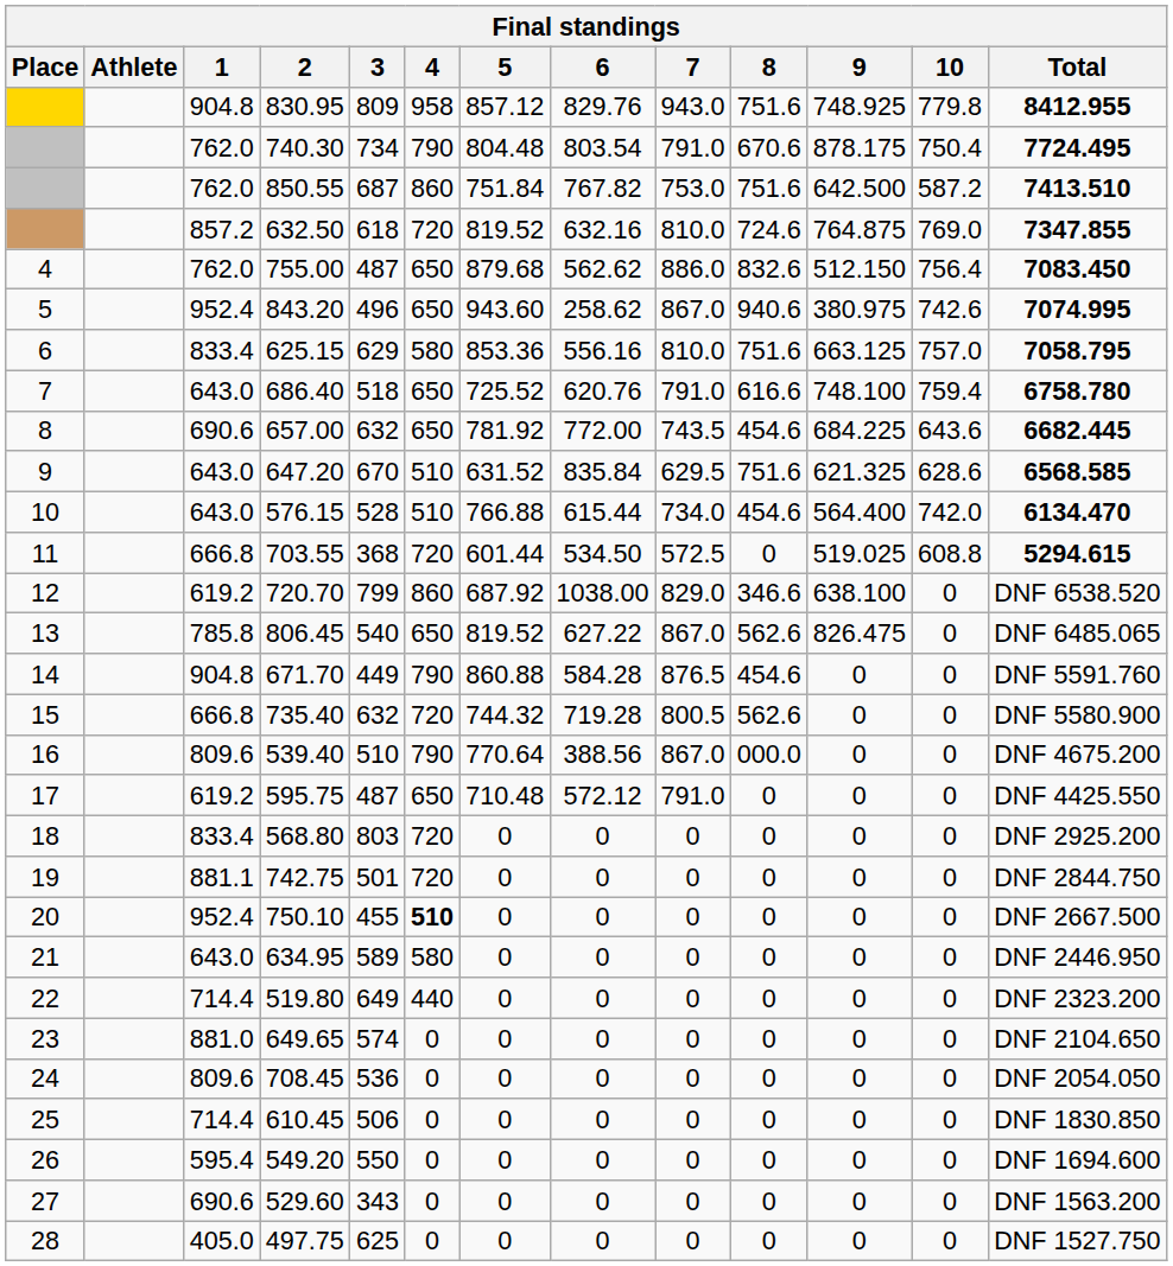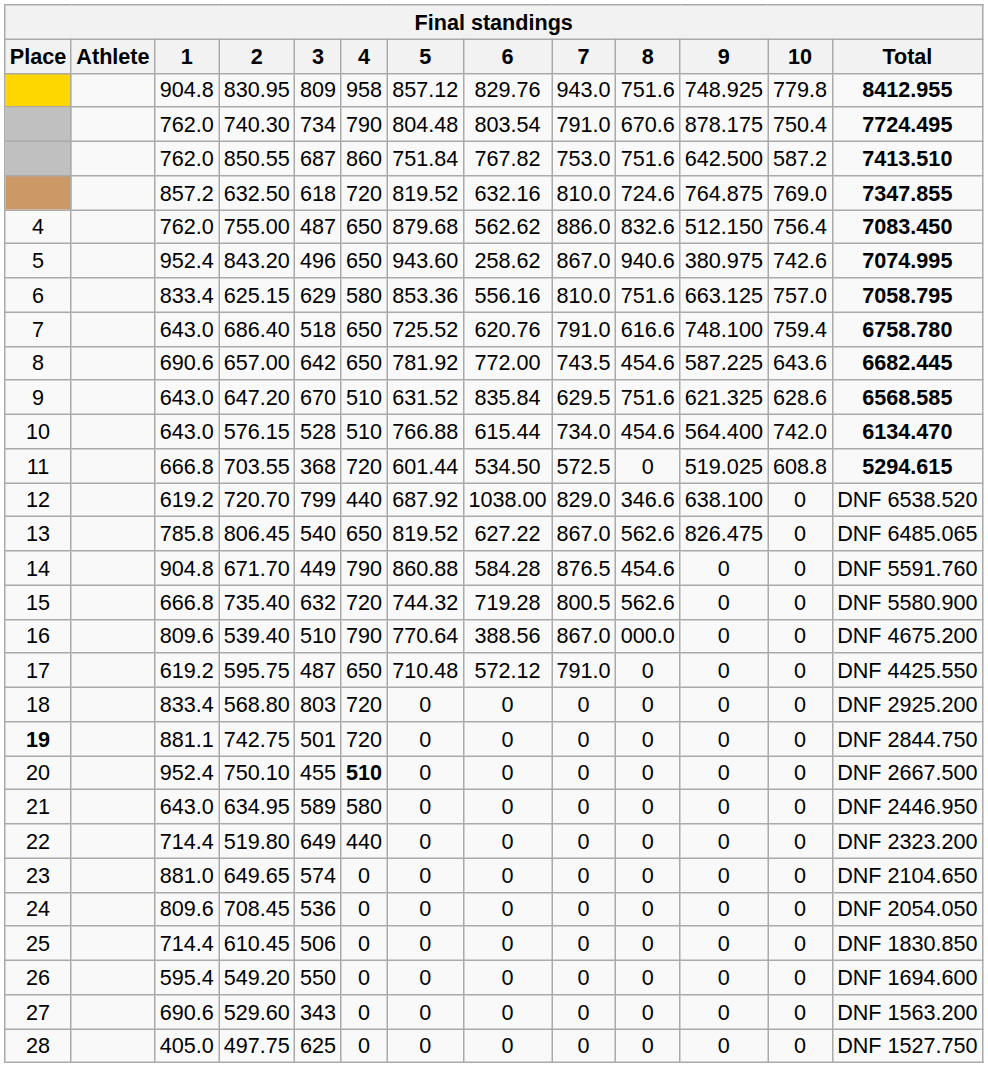 <table class=wikitable style="font-size:90%">
 <tr>
 <th colspan=13><strong>Final standings</strong></th>
 </tr>
 <tr>
 <th>Place</th>
 <th>Athlete</th>
 <th>1</th>
 <th>2</th>
 <th>3</th>
 <th>4</th>
 <th>5</th>
 <th>6</th>
 <th>7</th>
 <th>8</th>
 <th>9</th>
 <th>10</th>
 <th>Total</th>
 </tr>
 <tr align=center>
 <td bgcolor=gold></td>
 <td align=left></td>
 <td>904.8</td>
 <td>830.95</td>
 <td>809</td>
 <td>958</td>
 <td>857.12</td>
 <td>829.76</td>
 <td>943.0</td>
 <td>751.6</td>
 <td>748.925</td>
 <td>779.8</td>
 <td><strong>8412.955</strong></td>
 </tr>
 <tr align=center>
 <td bgcolor=silver></td>
 <td align=left></td>
 <td>762.0</td>
 <td>740.30</td>
 <td>734</td>
 <td>790</td>
 <td>804.48</td>
 <td>803.54</td>
 <td>791.0</td>
 <td>670.6</td>
 <td>878.175</td>
 <td>750.4</td>
 <td><strong>7724.495</strong></td>
 </tr>
 <tr align=center>
 <td bgcolor=silver></td>
 <td align=left></td>
 <td>762.0</td>
 <td>850.55</td>
 <td>687</td>
 <td>860</td>
 <td>751.84</td>
 <td>767.82</td>
 <td>753.0</td>
 <td>751.6</td>
 <td>642.500</td>
 <td>587.2</td>
 <td><strong>7413.510</strong></td>
 </tr>
 <tr align=center>
 <td bgcolor=cc9966></td>
 <td align=left></td>
 <td>857.2</td>
 <td>632.50</td>
 <td>618</td>
 <td>720</td>
 <td>819.52</td>
 <td>632.16</td>
 <td>810.0</td>
 <td>724.6</td>
 <td>764.875</td>
 <td>769.0</td>
 <td><strong>7347.855</strong></td>
 </tr>
 <tr align=center>
 <td>4</td>
 <td align=left></td>
 <td>762.0</td>
 <td>755.00</td>
 <td>487</td>
 <td>650</td>
 <td>879.68</td>
 <td>562.62</td>
 <td>886.0</td>
 <td>832.6</td>
 <td>512.150</td>
 <td>756.4</td>
 <td><strong>7083.450</strong></td>
 </tr>
 <tr align=center>
 <td>5</td>
 <td align=left></td>
 <td>952.4</td>
 <td>843.20</td>
 <td>496</td>
 <td>650</td>
 <td>943.60</td>
 <td>258.62</td>
 <td>867.0</td>
 <td>940.6</td>
 <td>380.975</td>
 <td>742.6</td>
 <td><strong>7074.995</strong></td>
 </tr>
 <tr align=center>
 <td>6</td>
 <td align=left></td>
 <td>833.4</td>
 <td>625.15</td>
 <td>629</td>
 <td>580</td>
 <td>853.36</td>
 <td>556.16</td>
 <td>810.0</td>
 <td>751.6</td>
 <td>663.125</td>
 <td>757.0</td>
 <td><strong>7058.795</strong></td>
 </tr>
 <tr align=center>
 <td>7</td>
 <td align=left></td>
 <td>643.0</td>
 <td>686.40</td>
 <td>518</td>
 <td>650</td>
 <td>725.52</td>
 <td>620.76</td>
 <td>791.0</td>
 <td>616.6</td>
 <td>748.100</td>
 <td>759.4</td>
 <td><strong>6758.780</strong></td>
 </tr>
 <tr align=center>
 <td>8</td>
 <td align=left></td>
 <td>690.6</td>
 <td>657.00</td>
-<td>632</td>
+<td>642</td>
 <td>650</td>
 <td>781.92</td>
 <td>772.00</td>
 <td>743.5</td>
 <td>454.6</td>
-<td>684.225</td>
+<td>587.225</td>
 <td>643.6</td>
 <td><strong>6682.445</strong></td>
 </tr>
 <tr align=center>
 <td>9</td>
 <td align=left></td>
 <td>643.0</td>
 <td>647.20</td>
 <td>670</td>
 <td>510</td>
 <td>631.52</td>
 <td>835.84</td>
 <td>629.5</td>
 <td>751.6</td>
 <td>621.325</td>
 <td>628.6</td>
 <td><strong>6568.585</strong></td>
 </tr>
 <tr align=center>
 <td>10</td>
 <td align=left></td>
 <td>643.0</td>
 <td>576.15</td>
 <td>528</td>
 <td>510</td>
 <td>766.88</td>
 <td>615.44</td>
 <td>734.0</td>
 <td>454.6</td>
 <td>564.400</td>
 <td>742.0</td>
 <td><strong>6134.470</strong></td>
 </tr>
 <tr align=center>
 <td>11</td>
 <td align=left></td>
 <td>666.8</td>
 <td>703.55</td>
 <td>368</td>
 <td>720</td>
 <td>601.44</td>
 <td>534.50</td>
 <td>572.5</td>
 <td>0</td>
 <td>519.025</td>
 <td>608.8</td>
 <td><strong>5294.615</strong></td>
 </tr>
 <tr align=center>
 <td>12</td>
 <td align=left></td>
 <td>619.2</td>
 <td>720.70</td>
 <td>799</td>
-<td>860</td>
+<td>440</td>
 <td>687.92</td>
 <td>1038.00</td>
 <td>829.0</td>
 <td>346.6</td>
 <td>638.100</td>
 <td>0</td>
 <td>DNF 6538.520</td>
 </tr>
 <tr align=center>
 <td>13</td>
 <td align=left></td>
 <td>785.8</td>
 <td>806.45</td>
 <td>540</td>
 <td>650</td>
 <td>819.52</td>
 <td>627.22</td>
 <td>867.0</td>
 <td>562.6</td>
 <td>826.475</td>
 <td>0</td>
 <td>DNF 6485.065</td>
 </tr>
 <tr align=center>
 <td>14</td>
 <td align=left></td>
 <td>904.8</td>
 <td>671.70</td>
 <td>449</td>
 <td>790</td>
 <td>860.88</td>
 <td>584.28</td>
 <td>876.5</td>
 <td>454.6</td>
 <td>0</td>
 <td>0</td>
 <td>DNF 5591.760</td>
 </tr>
 <tr align=center>
 <td>15</td>
 <td align=left></td>
 <td>666.8</td>
 <td>735.40</td>
 <td>632</td>
 <td>720</td>
 <td>744.32</td>
 <td>719.28</td>
 <td>800.5</td>
 <td>562.6</td>
 <td>0</td>
 <td>0</td>
 <td>DNF 5580.900</td>
 </tr>
 <tr align=center>
 <td>16</td>
 <td align=left></td>
 <td>809.6</td>
 <td>539.40</td>
 <td>510</td>
 <td>790</td>
 <td>770.64</td>
 <td>388.56</td>
 <td>867.0</td>
 <td>000.0</td>
 <td>0</td>
 <td>0</td>
 <td>DNF 4675.200</td>
 </tr>
 <tr align=center>
 <td>17</td>
 <td align=left></td>
 <td>619.2</td>
 <td>595.75</td>
 <td>487</td>
 <td>650</td>
 <td>710.48</td>
 <td>572.12</td>
 <td>791.0</td>
 <td>0</td>
 <td>0</td>
 <td>0</td>
 <td>DNF 4425.550</td>
 </tr>
 <tr align=center>
 <td>18</td>
 <td align=left></td>
 <td>833.4</td>
 <td>568.80</td>
 <td>803</td>
 <td>720</td>
 <td>0</td>
 <td>0</td>
 <td>0</td>
 <td>0</td>
 <td>0</td>
 <td>0</td>
 <td>DNF 2925.200</td>
 </tr>
 <tr align=center>
-<td>19</td>
+<td><strong>19</strong></td>
 <td align=left></td>
 <td>881.1</td>
 <td>742.75</td>
 <td>501</td>
 <td>720</td>
 <td>0</td>
 <td>0</td>
 <td>0</td>
 <td>0</td>
 <td>0</td>
 <td>0</td>
 <td>DNF 2844.750</td>
 </tr>
 <tr align=center>
 <td>20</td>
 <td align=left></td>
 <td>952.4</td>
 <td>750.10</td>
 <td>455</td>
 <td><strong>510</strong></td>
 <td>0</td>
 <td>0</td>
 <td>0</td>
 <td>0</td>
 <td>0</td>
 <td>0</td>
 <td>DNF 2667.500</td>
 </tr>
 <tr align=center>
 <td>21</td>
 <td align=left></td>
 <td>643.0</td>
 <td>634.95</td>
 <td>589</td>
 <td>580</td>
 <td>0</td>
 <td>0</td>
 <td>0</td>
 <td>0</td>
 <td>0</td>
 <td>0</td>
 <td>DNF 2446.950</td>
 </tr>
 <tr align=center>
 <td>22</td>
 <td align=left></td>
 <td>714.4</td>
 <td>519.80</td>
 <td>649</td>
 <td>440</td>
 <td>0</td>
 <td>0</td>
 <td>0</td>
 <td>0</td>
 <td>0</td>
 <td>0</td>
 <td>DNF 2323.200</td>
 </tr>
 <tr align=center>
 <td>23</td>
 <td align=left></td>
 <td>881.0</td>
 <td>649.65</td>
 <td>574</td>
 <td>0</td>
 <td>0</td>
 <td>0</td>
 <td>0</td>
 <td>0</td>
 <td>0</td>
 <td>0</td>
 <td>DNF 2104.650</td>
 </tr>
 <tr align=center>
 <td>24</td>
 <td align=left></td>
 <td>809.6</td>
 <td>708.45</td>
 <td>536</td>
 <td>0</td>
 <td>0</td>
 <td>0</td>
 <td>0</td>
 <td>0</td>
 <td>0</td>
 <td>0</td>
 <td>DNF 2054.050</td>
 </tr>
 <tr align=center>
 <td>25</td>
 <td align=left></td>
 <td>714.4</td>
 <td>610.45</td>
 <td>506</td>
 <td>0</td>
 <td>0</td>
 <td>0</td>
 <td>0</td>
 <td>0</td>
 <td>0</td>
 <td>0</td>
 <td>DNF 1830.850</td>
 </tr>
 <tr align=center>
 <td>26</td>
 <td align=left></td>
 <td>595.4</td>
 <td>549.20</td>
 <td>550</td>
 <td>0</td>
 <td>0</td>
 <td>0</td>
 <td>0</td>
 <td>0</td>
 <td>0</td>
 <td>0</td>
 <td>DNF 1694.600</td>
 </tr>
 <tr align=center>
 <td>27</td>
 <td align=left></td>
 <td>690.6</td>
 <td>529.60</td>
 <td>343</td>
 <td>0</td>
 <td>0</td>
 <td>0</td>
 <td>0</td>
 <td>0</td>
 <td>0</td>
 <td>0</td>
 <td>DNF 1563.200</td>
 </tr>
 <tr align=center>
 <td>28</td>
 <td align=left></td>
 <td>405.0</td>
 <td>497.75</td>
 <td>625</td>
 <td>0</td>
 <td>0</td>
 <td>0</td>
 <td>0</td>
 <td>0</td>
 <td>0</td>
 <td>0</td>
 <td>DNF 1527.750</td>
 </tr>
 </table>
